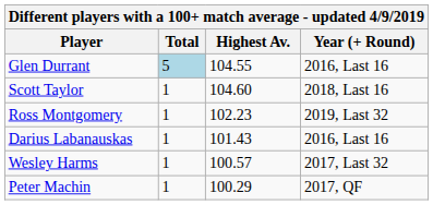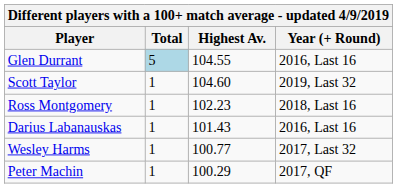 <table class="wikitable sortable">
 <tr>
 <th colspan=4>Different players with a 100+ match average - updated 4/9/2019</th>
 </tr>
 <tr>
 <th>Player</th>
 <th>Total</th>
 <th>Highest Av.</th>
 <th>Year (+ Round)</th>
 </tr>
 <tr>
 <td> <a href='#'>Glen Durrant</a></td>
 <td style="background: lightblue;">5</td>
 <td>104.55</td>
 <td>2016, Last 16</td>
 </tr>
 <tr>
 <td> <a href='#'>Scott Taylor</a></td>
 <td>1</td>
 <td>104.60</td>
-<td>2018, Last 16</td>
+<td>2019, Last 32</td>
 </tr>
 <tr>
 <td> <a href='#'>Ross Montgomery</a></td>
 <td>1</td>
 <td>102.23</td>
-<td>2019, Last 32</td>
+<td>2018, Last 16</td>
 </tr>
 <tr>
 <td> <a href='#'>Darius Labanauskas</a></td>
 <td>1</td>
 <td>101.43</td>
 <td>2016, Last 16</td>
 </tr>
 <tr>
 <td> <a href='#'>Wesley Harms</a></td>
 <td>1</td>
-<td>100.57</td>
+<td>100.77</td>
 <td>2017, Last 32</td>
 </tr>
 <tr>
 <td> <a href='#'>Peter Machin</a></td>
 <td>1</td>
 <td>100.29</td>
 <td>2017, QF</td>
 </tr>
 </table>
